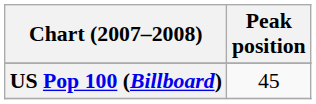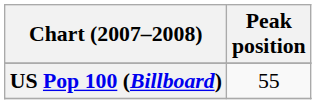 <table class="wikitable sortable plainrowheaders" style="text-align:center">
 <tr>
 <th scope="col">Chart (2007–2008)</th>
 <th scope="col">Peak<br>position</th>
 </tr>
 <tr>
 </tr>
 <tr>
 </tr>
 <tr>
 <th scope="row">US <a href='#'>Pop 100</a> (<em><a href='#'>Billboard</a></em>)</th>
-<td>45</td>
+<td>55</td>
 </tr>
 <tr>
 </tr>
 <tr>
 </tr>
 </table>
